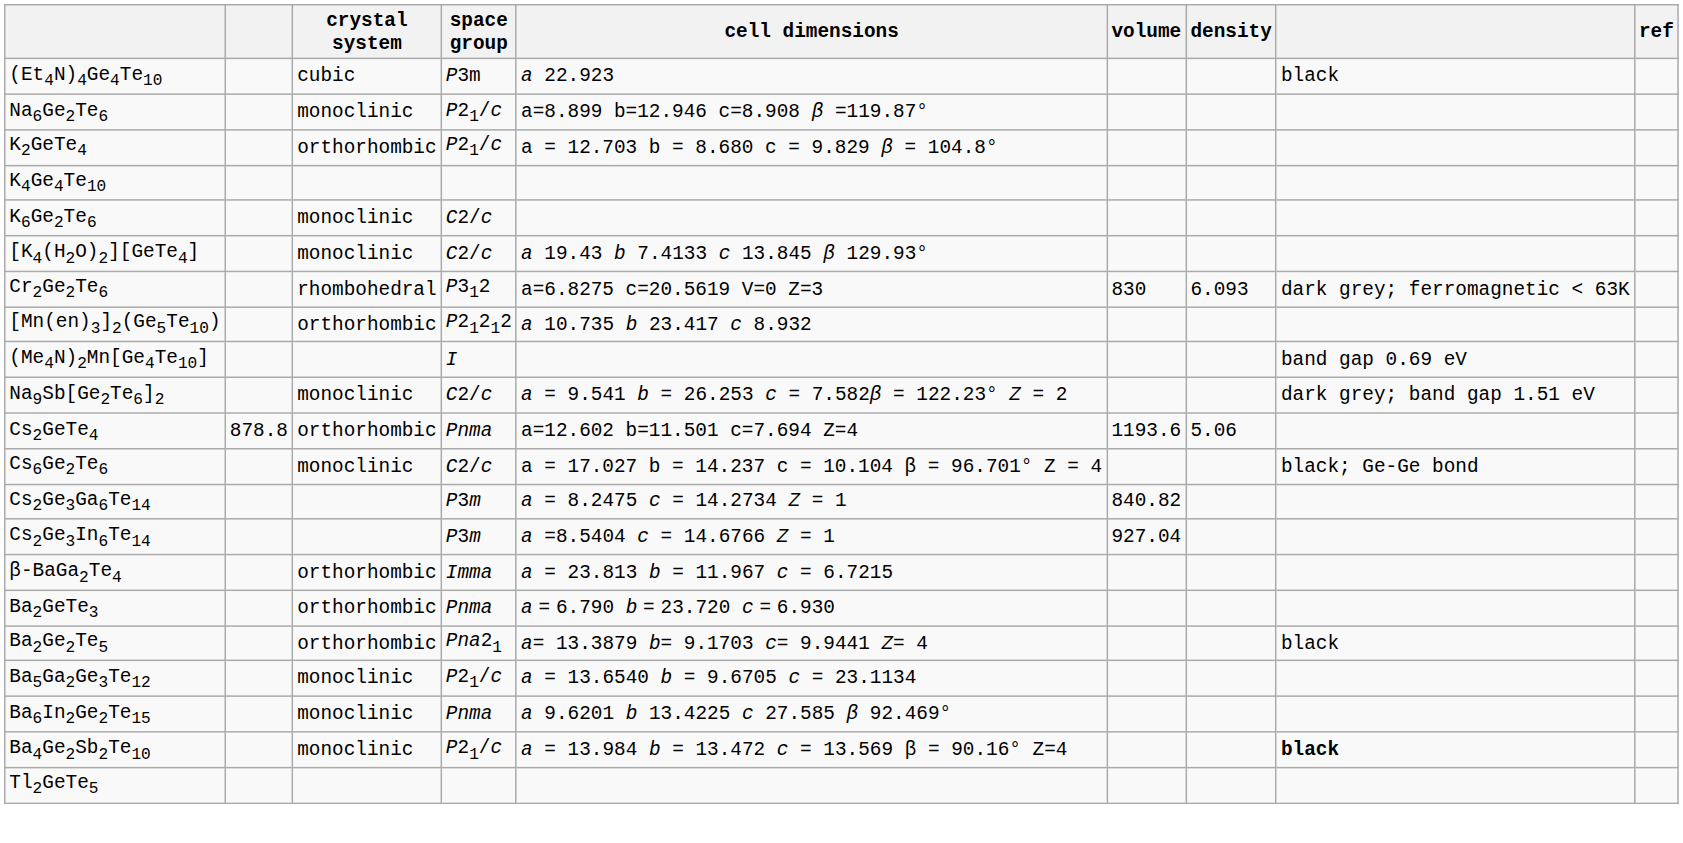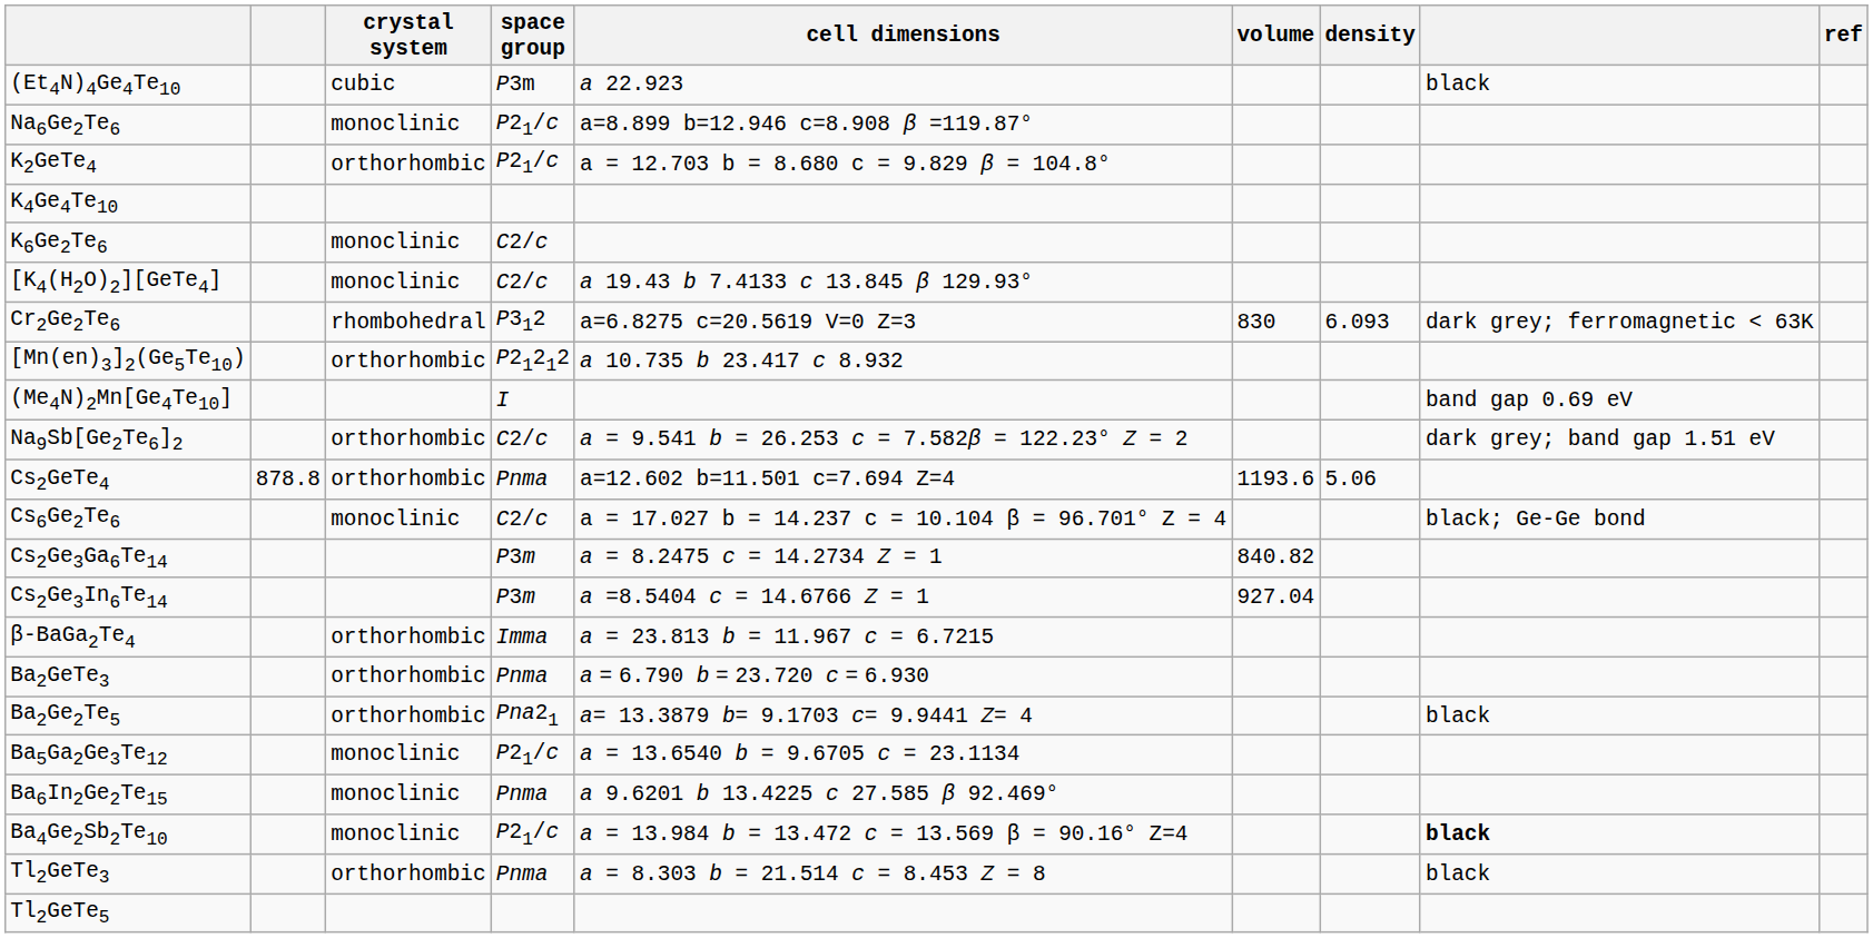 <table class="wikitable">
 <tr>
 <th></th>
 <th></th>
 <th>crystal<br>system</th>
 <th>space<br>group</th>
 <th>cell dimensions</th>
 <th>volume</th>
 <th>density</th>
 <th></th>
 <th>ref</th>
 </tr>
 <tr>
 <td>(Et<sub>4</sub>N)<sub>4</sub>Ge<sub>4</sub>Te<sub>10</sub></td>
 <td></td>
 <td>cubic</td>
 <td><em>P</em>3m</td>
 <td><em>a</em> 22.923</td>
 <td></td>
 <td></td>
 <td>black</td>
 <td></td>
 </tr>
 <tr>
 <td>Na<sub>6</sub>Ge<sub>2</sub>Te<sub>6</sub></td>
 <td></td>
 <td>monoclinic</td>
 <td><em>P</em>2<sub>1</sub>/<em>c</em></td>
 <td>a=8.899 b=12.946 c=8.908 <em>β</em> =119.87°</td>
 <td></td>
 <td></td>
 <td></td>
 <td></td>
 </tr>
 <tr>
 <td>K<sub>2</sub>GeTe<sub>4</sub></td>
 <td></td>
 <td>orthorhombic</td>
 <td><em>P</em>2<sub>1</sub>/<em>c</em></td>
 <td>a = 12.703 b = 8.680 c = 9.829 <em>β</em> = 104.8°</td>
 <td></td>
 <td></td>
 <td></td>
 <td></td>
 </tr>
 <tr>
 <td>K<sub>4</sub>Ge<sub>4</sub>Te<sub>10</sub></td>
 <td></td>
 <td></td>
 <td></td>
 <td></td>
 <td></td>
 <td></td>
 <td></td>
 <td></td>
 </tr>
 <tr>
 <td>K<sub>6</sub>Ge<sub>2</sub>Te<sub>6</sub></td>
 <td></td>
 <td>monoclinic</td>
 <td><em>C</em>2/<em>c</em></td>
 <td></td>
 <td></td>
 <td></td>
 <td></td>
 <td></td>
 </tr>
 <tr>
 <td>[K<sub>4</sub>(H<sub>2</sub>O)<sub>2</sub>][GeTe<sub>4</sub>]</td>
 <td></td>
 <td>monoclinic</td>
 <td><em>C</em>2/<em>c</em></td>
 <td><em>a</em> 19.43 <em>b</em> 7.4133 <em>c</em> 13.845 <em>β</em> 129.93°</td>
 <td></td>
 <td></td>
 <td></td>
 <td></td>
 </tr>
 <tr>
 <td>Cr<sub>2</sub>Ge<sub>2</sub>Te<sub>6</sub></td>
 <td></td>
 <td>rhombohedral</td>
 <td><em>P</em>3<sub>1</sub>2</td>
 <td>a=6.8275 c=20.5619 V=0 Z=3</td>
 <td>830</td>
 <td>6.093</td>
 <td>dark grey; ferromagnetic < 63K</td>
 <td></td>
 </tr>
 <tr>
 <td>[Mn(en)<sub>3</sub>]<sub>2</sub>(Ge<sub>5</sub>Te<sub>10</sub>)</td>
 <td></td>
 <td>orthorhombic</td>
 <td><em>P</em>2<sub>1</sub>2<sub>1</sub>2</td>
 <td><em>a</em> 10.735 <em>b</em> 23.417 <em>c</em> 8.932</td>
 <td></td>
 <td></td>
 <td></td>
 <td></td>
 </tr>
 <tr>
 <td>(Me<sub>4</sub>N)<sub>2</sub>Mn[Ge<sub>4</sub>Te<sub>10</sub>]</td>
 <td></td>
 <td></td>
 <td><em>I</em></td>
 <td></td>
 <td></td>
 <td></td>
 <td>band gap 0.69 eV</td>
 <td></td>
 </tr>
 <tr>
 <td>Na<sub>9</sub>Sb[Ge<sub>2</sub>Te<sub>6</sub>]<sub>2</sub></td>
 <td></td>
-<td>monoclinic</td>
+<td>orthorhombic</td>
 <td><em>C</em>2/<em>c</em></td>
 <td><em>a</em> = 9.541 <em>b</em> = 26.253 <em>c</em> = 7.582<em>β</em> = 122.23° <em>Z</em> = 2</td>
 <td></td>
 <td></td>
 <td>dark grey; band gap 1.51 eV</td>
 <td></td>
 </tr>
 <tr>
 <td>Cs<sub>2</sub>GeTe<sub>4</sub></td>
 <td>878.8</td>
 <td>orthorhombic</td>
 <td><em>Pnma</em></td>
 <td>a=12.602 b=11.501 c=7.694 Z=4</td>
 <td>1193.6</td>
 <td>5.06</td>
 <td></td>
 <td></td>
 </tr>
 <tr>
 <td>Cs<sub>6</sub>Ge<sub>2</sub>Te<sub>6</sub></td>
 <td></td>
 <td>monoclinic</td>
 <td><em>C</em>2/<em>c</em></td>
 <td>a = 17.027 b = 14.237 c = 10.104 β = 96.701° Z = 4</td>
 <td></td>
 <td></td>
 <td>black; Ge-Ge bond</td>
 <td></td>
 </tr>
 <tr>
 <td>Cs<sub>2</sub>Ge<sub>3</sub>Ga<sub>6</sub>Te<sub>14</sub></td>
 <td></td>
 <td></td>
 <td><em>P</em>3<em>m</em></td>
 <td><em>a</em> = 8.2475 <em>c</em> = 14.2734 <em>Z</em> = 1</td>
 <td>840.82</td>
 <td></td>
 <td></td>
 <td></td>
 </tr>
 <tr>
 <td>Cs<sub>2</sub>Ge<sub>3</sub>In<sub>6</sub>Te<sub>14</sub></td>
 <td></td>
 <td></td>
 <td><em>P</em>3<em>m</em></td>
 <td><em>a</em> =8.5404 <em>c</em> = 14.6766 <em>Z</em> = 1</td>
 <td>927.04</td>
 <td></td>
 <td></td>
 <td></td>
 </tr>
 <tr>
 <td>β-BaGa<sub>2</sub>Te<sub>4</sub></td>
 <td></td>
 <td>orthorhombic</td>
 <td><em>Imma</em></td>
 <td><em>a</em> = 23.813 <em>b</em> = 11.967 <em>c</em> = 6.7215</td>
 <td></td>
 <td></td>
 <td></td>
 <td></td>
 </tr>
 <tr>
 <td>Ba<sub>2</sub>GeTe<sub>3</sub></td>
 <td></td>
 <td>orthorhombic</td>
 <td><em>Pnma</em></td>
 <td><em>a</em> = 6.790 <em>b</em> = 23.720 <em>c</em> = 6.930</td>
 <td></td>
 <td></td>
 <td></td>
 <td></td>
 </tr>
 <tr>
 <td>Ba<sub>2</sub>Ge<sub>2</sub>Te<sub>5</sub></td>
 <td></td>
 <td>orthorhombic</td>
 <td><em>Pna</em>2<sub>1</sub></td>
 <td><em>a</em>= 13.3879 <em>b</em>= 9.1703 <em>c</em>= 9.9441 <em>Z</em>= 4</td>
 <td></td>
 <td></td>
 <td>black</td>
 <td></td>
 </tr>
 <tr>
 <td>Ba<sub>5</sub>Ga<sub>2</sub>Ge<sub>3</sub>Te<sub>12</sub></td>
 <td></td>
 <td>monoclinic</td>
 <td><em>P</em>2<sub>1</sub>/<em>c</em></td>
 <td><em>a</em> = 13.6540 <em>b</em> = 9.6705 <em>c</em> = 23.1134</td>
 <td></td>
 <td></td>
 <td></td>
 <td></td>
 </tr>
 <tr>
 <td>Ba<sub>6</sub>In<sub>2</sub>Ge<sub>2</sub>Te<sub>15</sub></td>
 <td></td>
 <td>monoclinic</td>
 <td><em>Pnma</em></td>
 <td><em>a</em> 9.6201 <em>b</em> 13.4225 <em>c</em> 27.585 <em>β</em> 92.469°</td>
 <td></td>
 <td></td>
 <td></td>
 <td></td>
 </tr>
 <tr>
 <td>Ba<sub>4</sub>Ge<sub>2</sub>Sb<sub>2</sub>Te<sub>10</sub></td>
 <td></td>
 <td>monoclinic</td>
 <td><em>P</em>2<sub>1</sub>/<em>c</em></td>
 <td><em>a</em> = 13.984 <em>b</em> = 13.472 <em>c</em> = 13.569 β = 90.16° Z=4</td>
 <td></td>
 <td></td>
 <td><strong>black</strong></td>
 <td></td>
 </tr>
 <tr>
+<td>Tl<sub>2</sub>GeTe<sub>3</sub></td>
+<td></td>
+<td>orthorhombic</td>
+<td><em>Pnma</em></td>
+<td><em>a</em> = 8.303 <em>b</em> = 21.514 <em>c</em> = 8.453 <em>Z</em> = 8</td>
+<td></td>
+<td></td>
+<td>black</td>
+<td></td>
+</tr>
+<tr>
 <td>Tl<sub>2</sub>GeTe<sub>5</sub></td>
 <td></td>
 <td></td>
 <td></td>
 <td></td>
 <td></td>
 <td></td>
 <td></td>
 <td></td>
 </tr>
 </table>
